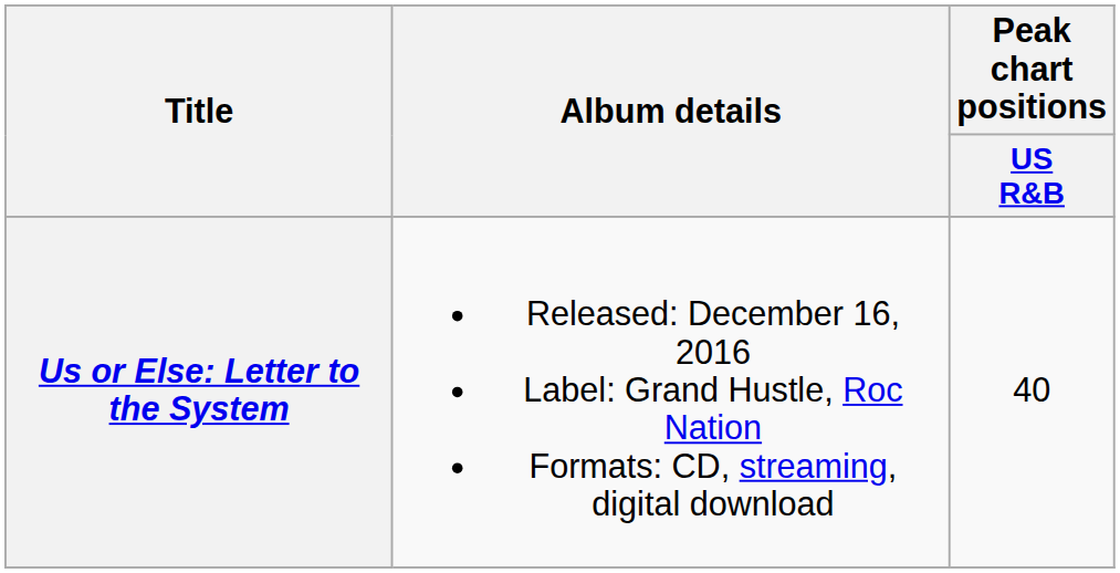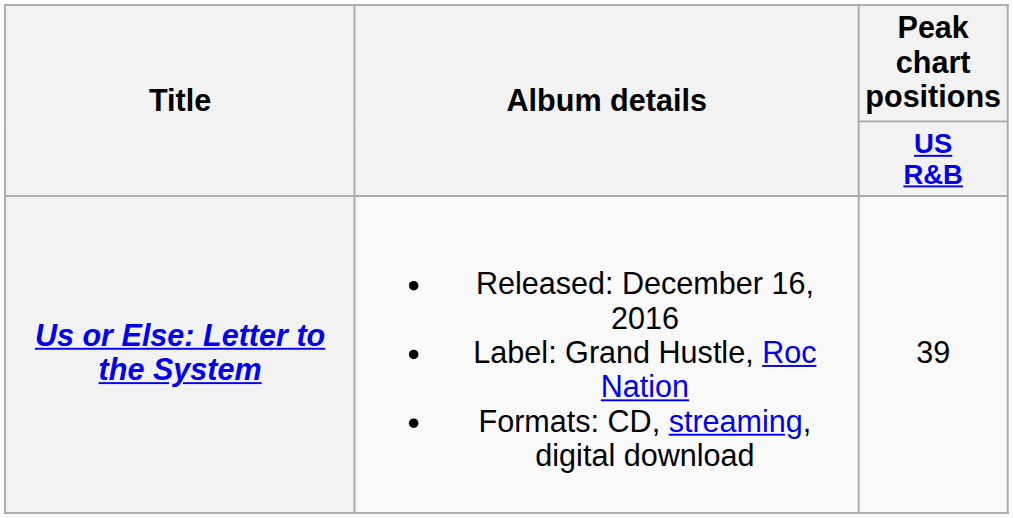 <table class="wikitable plainrowheaders" style="text-align:center;">
 <tr>
 <th scope="col" rowspan="2" style="width:11em;">Title</th>
 <th scope="col" rowspan="2" style="width:16em;">Album details</th>
 <th scope="col" colspan="1">Peak chart positions</th>
 </tr>
 <tr>
 <th scope="col" style="width:3em;font-size:90%;"><a href='#'>US<br>R&B</a><br></th>
 </tr>
 <tr>
 <th scope="row"><em><a href='#'>Us or Else: Letter to the System</a></em></th>
 <td><br><ul><li>Released: December 16, 2016</li><li>Label: Grand Hustle, <a href='#'>Roc Nation</a></li><li>Formats: CD, <a href='#'>streaming</a>, digital download</li></ul></td>
-<td>40</td>
+<td>39</td>
 </tr>
 </table>
